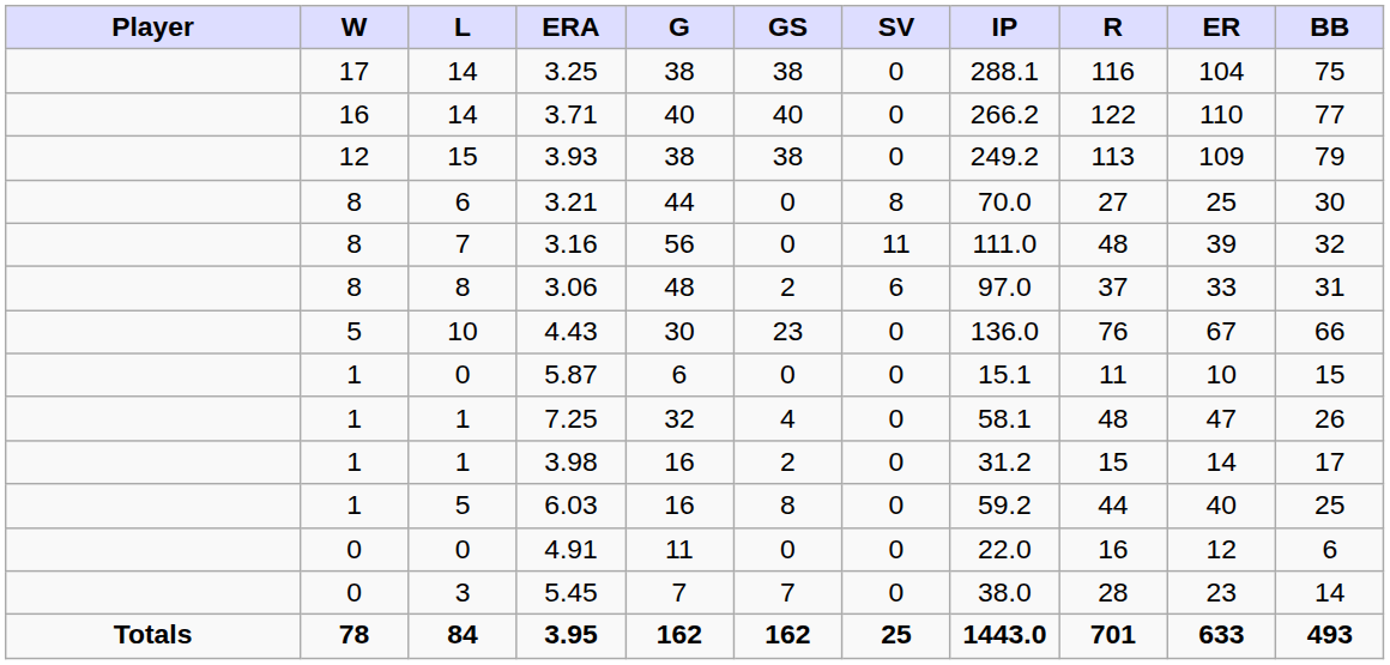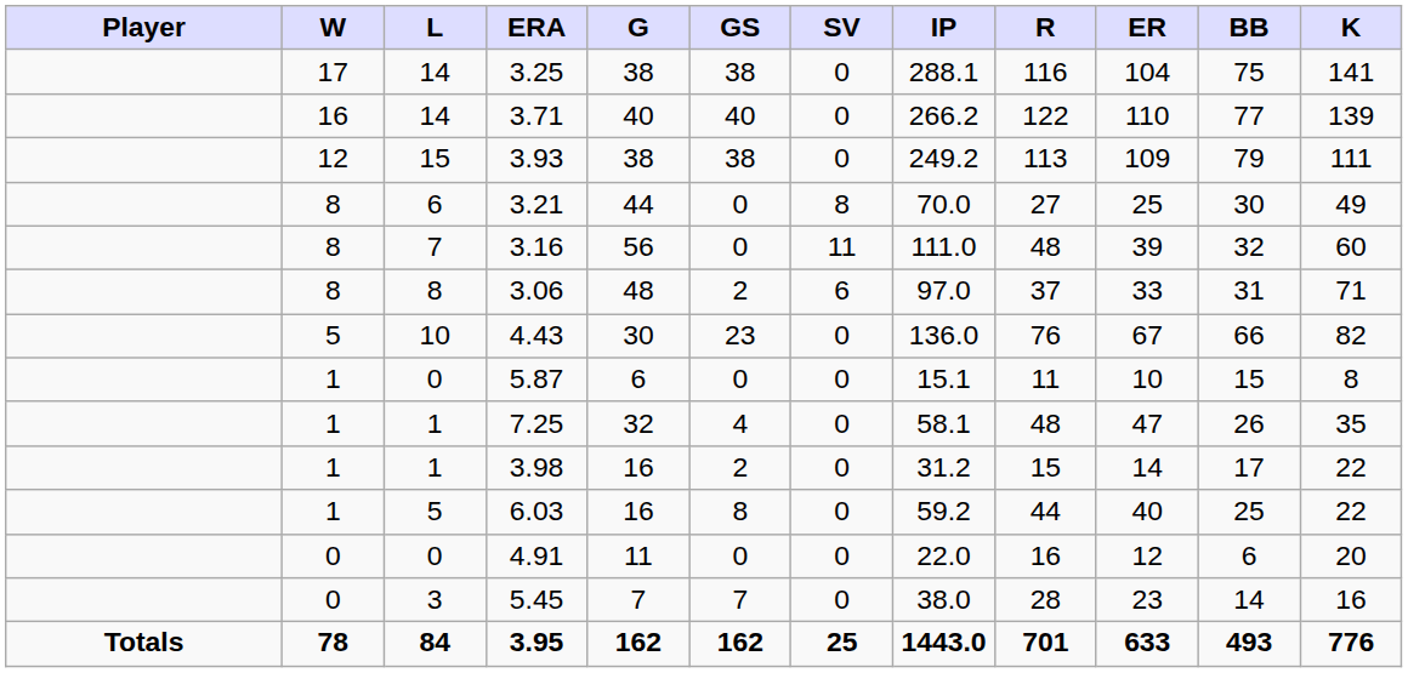 <table class="wikitable sortable">
 <tr>
 <th style="background:#ddf; width:19%;">Player</th>
 <th style="background:#ddf; width:7%;">W</th>
 <th style="background:#ddf; width:7%;">L</th>
 <th style="background:#ddf; width:7%;">ERA</th>
 <th style="background:#ddf; width:7%;">G</th>
 <th style="background:#ddf; width:7%;">GS</th>
 <th style="background:#ddf; width:7%;">SV</th>
 <th style="background:#ddf; width:7%;">IP</th>
 <th style="background:#ddf; width:7%;">R</th>
 <th style="background:#ddf; width:7%;">ER</th>
 <th style="background:#ddf; width:7%;">BB</th>
+<th style="background:#ddf; width:7%;">K</th>
 </tr>
 <tr style="text-align:center;">
 <td></td>
 <td>17</td>
 <td>14</td>
 <td>3.25</td>
 <td>38</td>
 <td>38</td>
 <td>0</td>
 <td>288.1</td>
 <td>116</td>
 <td>104</td>
 <td>75</td>
+<td>141</td>
 </tr>
 <tr style="text-align:center;">
 <td></td>
 <td>16</td>
 <td>14</td>
 <td>3.71</td>
 <td>40</td>
 <td>40</td>
 <td>0</td>
 <td>266.2</td>
 <td>122</td>
 <td>110</td>
 <td>77</td>
+<td>139</td>
 </tr>
 <tr style="text-align:center;">
 <td></td>
 <td>12</td>
 <td>15</td>
 <td>3.93</td>
 <td>38</td>
 <td>38</td>
 <td>0</td>
 <td>249.2</td>
 <td>113</td>
 <td>109</td>
 <td>79</td>
+<td>111</td>
 </tr>
 <tr style="text-align:center;">
 <td></td>
 <td>8</td>
 <td>6</td>
 <td>3.21</td>
 <td>44</td>
 <td>0</td>
 <td>8</td>
 <td>70.0</td>
 <td>27</td>
 <td>25</td>
 <td>30</td>
+<td>49</td>
 </tr>
 <tr style="text-align:center;">
 <td></td>
 <td>8</td>
 <td>7</td>
 <td>3.16</td>
 <td>56</td>
 <td>0</td>
 <td>11</td>
 <td>111.0</td>
 <td>48</td>
 <td>39</td>
 <td>32</td>
+<td>60</td>
 </tr>
 <tr style="text-align:center;">
 <td></td>
 <td>8</td>
 <td>8</td>
 <td>3.06</td>
 <td>48</td>
 <td>2</td>
 <td>6</td>
 <td>97.0</td>
 <td>37</td>
 <td>33</td>
 <td>31</td>
+<td>71</td>
 </tr>
 <tr style="text-align:center;">
 <td></td>
 <td>5</td>
 <td>10</td>
 <td>4.43</td>
 <td>30</td>
 <td>23</td>
 <td>0</td>
 <td>136.0</td>
 <td>76</td>
 <td>67</td>
 <td>66</td>
+<td>82</td>
 </tr>
 <tr style="text-align:center;">
 <td></td>
 <td>1</td>
 <td>0</td>
 <td>5.87</td>
 <td>6</td>
 <td>0</td>
 <td>0</td>
 <td>15.1</td>
 <td>11</td>
 <td>10</td>
 <td>15</td>
+<td>8</td>
 </tr>
 <tr style="text-align:center;">
 <td></td>
 <td>1</td>
 <td>1</td>
 <td>7.25</td>
 <td>32</td>
 <td>4</td>
 <td>0</td>
 <td>58.1</td>
 <td>48</td>
 <td>47</td>
 <td>26</td>
+<td>35</td>
 </tr>
 <tr style="text-align:center;">
 <td></td>
 <td>1</td>
 <td>1</td>
 <td>3.98</td>
 <td>16</td>
 <td>2</td>
 <td>0</td>
 <td>31.2</td>
 <td>15</td>
 <td>14</td>
 <td>17</td>
+<td>22</td>
 </tr>
 <tr style="text-align:center;">
 <td></td>
 <td>1</td>
 <td>5</td>
 <td>6.03</td>
 <td>16</td>
 <td>8</td>
 <td>0</td>
 <td>59.2</td>
 <td>44</td>
 <td>40</td>
 <td>25</td>
+<td>22</td>
 </tr>
 <tr style="text-align:center;">
 <td></td>
 <td>0</td>
 <td>0</td>
 <td>4.91</td>
 <td>11</td>
 <td>0</td>
 <td>0</td>
 <td>22.0</td>
 <td>16</td>
 <td>12</td>
 <td>6</td>
+<td>20</td>
 </tr>
 <tr style="text-align:center;">
 <td></td>
 <td>0</td>
 <td>3</td>
 <td>5.45</td>
 <td>7</td>
 <td>7</td>
 <td>0</td>
 <td>38.0</td>
 <td>28</td>
 <td>23</td>
 <td>14</td>
+<td>16</td>
 </tr>
 <tr style="text-align:center;" class="unsortable">
 <td><strong>Totals</strong></td>
 <td><strong>78</strong></td>
 <td><strong>84</strong></td>
 <td><strong>3.95</strong></td>
 <td><strong>162</strong></td>
 <td><strong>162</strong></td>
 <td><strong>25</strong></td>
 <td><strong>1443.0</strong></td>
 <td><strong>701</strong></td>
 <td><strong>633</strong></td>
 <td><strong>493</strong></td>
+<td><strong>776</strong></td>
 </tr>
 </table>
